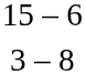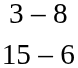 <table style="text-align:center">
 <tr>
 <th width=200></th>
 <th width=100></th>
 <th width=200></th>
 </tr>
 <tr>
+<td align=right></td>
+<td>3 – 8</td>
+<td align=left><strong></strong></td>
+</tr>
+<tr>
 <td align=right><strong></strong></td>
 <td>15 – 6</td>
 <td align=left></td>
 </tr>
-<tr>
-<td align=right></td>
-<td>3 – 8</td>
-<td align=left><strong></strong></td>
-</tr>
 </table>
